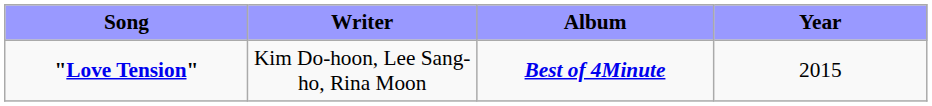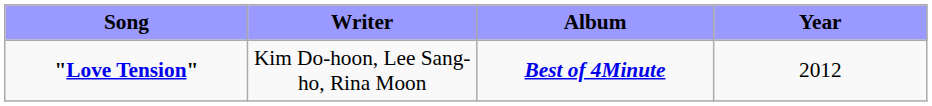 <table class="wikitable" style="margin:0.5em auto; clear:both; font-size:.9em; text-align:center; width:100%">
 <tr>
 <th width="500" style="background: #99F;">Song</th>
 <th width="500" style="background: #99F;">Writer</th>
 <th width="500" style="background: #99F;">Album</th>
 <th width="500" style="background: #99F;">Year</th>
 </tr>
 <tr>
 <td><strong>"<a href='#'>Love Tension</a>"</strong></td>
 <td>Kim Do-hoon, Lee Sang-ho, Rina Moon</td>
 <td><strong><em><a href='#'>Best of 4Minute</a></em></strong></td>
-<td>2015</td>
+<td>2012</td>
 </tr>
 </table>
